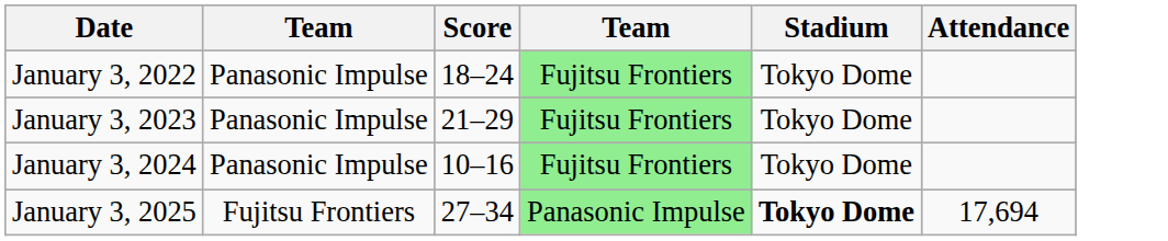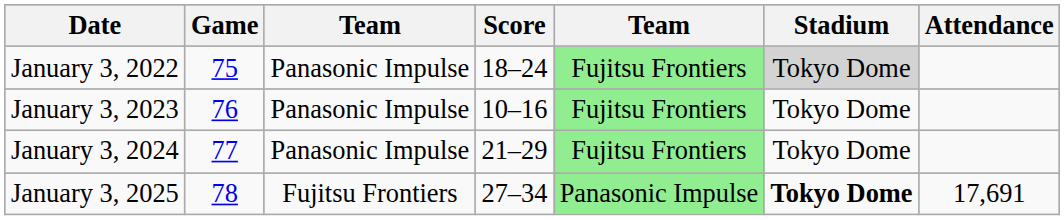 <table class="wikitable sortable" style="text-align:center; font-size:;">
 <tr>
 <th>Date</th>
+<th>Game</th>
 <th>Team</th>
 <th>Score</th>
 <th>Team</th>
 <th>Stadium</th>
 <th>Attendance</th>
 </tr>
 <tr>
 <td>January 3, 2022</td>
+<td><a href='#'>75</a></td>
 <td>Panasonic Impulse</td>
 <td>18–24</td>
+<td bgcolor="lightgreen">Fujitsu Frontiers</td>
+<td style="background: lightgrey;">Tokyo Dome</td>
+<td></td>
+</tr>
+<tr>
+<td>January 3, 2023</td>
+<td><a href='#'>76</a></td>
+<td>Panasonic Impulse</td>
+<td>10–16</td>
 <td bgcolor="lightgreen">Fujitsu Frontiers</td>
 <td>Tokyo Dome</td>
 <td></td>
 </tr>
 <tr>
-<td>January 3, 2023</td>
+<td>January 3, 2024</td>
+<td><a href='#'>77</a></td>
 <td>Panasonic Impulse</td>
 <td>21–29</td>
 <td bgcolor="lightgreen">Fujitsu Frontiers</td>
 <td>Tokyo Dome</td>
 <td></td>
 </tr>
 <tr>
-<td>January 3, 2024</td>
-<td>Panasonic Impulse</td>
-<td>10–16</td>
-<td bgcolor="lightgreen">Fujitsu Frontiers</td>
-<td>Tokyo Dome</td>
-<td></td>
-</tr>
-<tr>
 <td>January 3, 2025</td>
+<td><a href='#'>78</a></td>
 <td>Fujitsu Frontiers</td>
 <td>27–34</td>
 <td bgcolor="lightgreen">Panasonic Impulse</td>
 <td><strong>Tokyo Dome</strong></td>
-<td>17,694</td>
+<td>17,691</td>
 </tr>
 </table>
